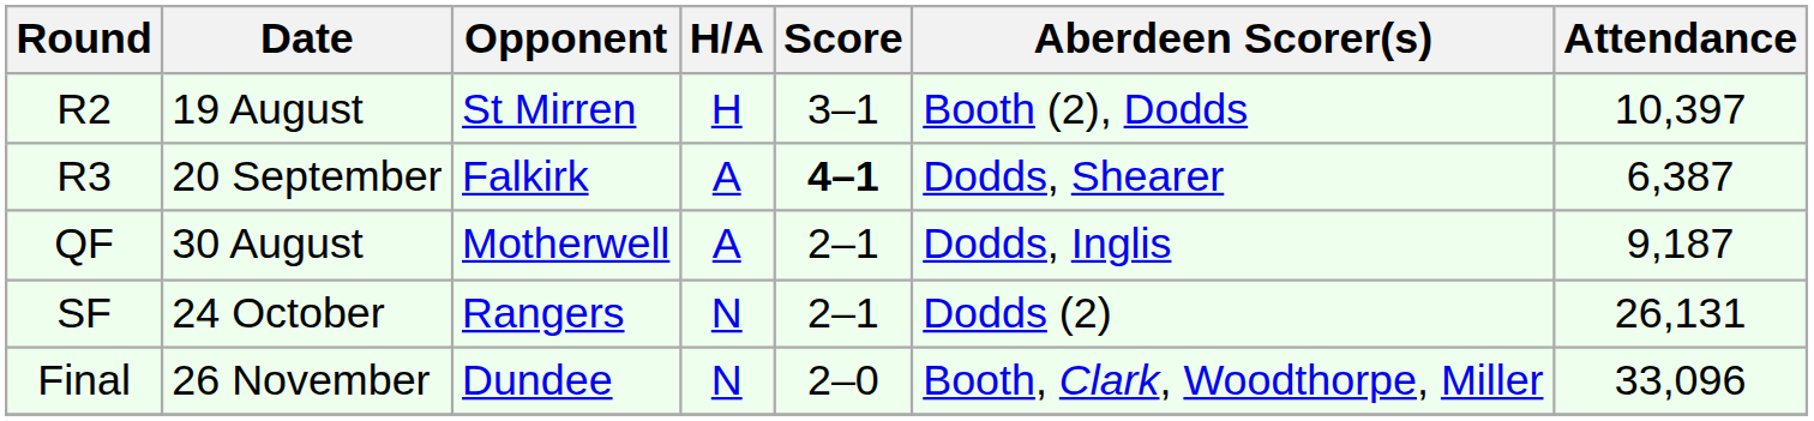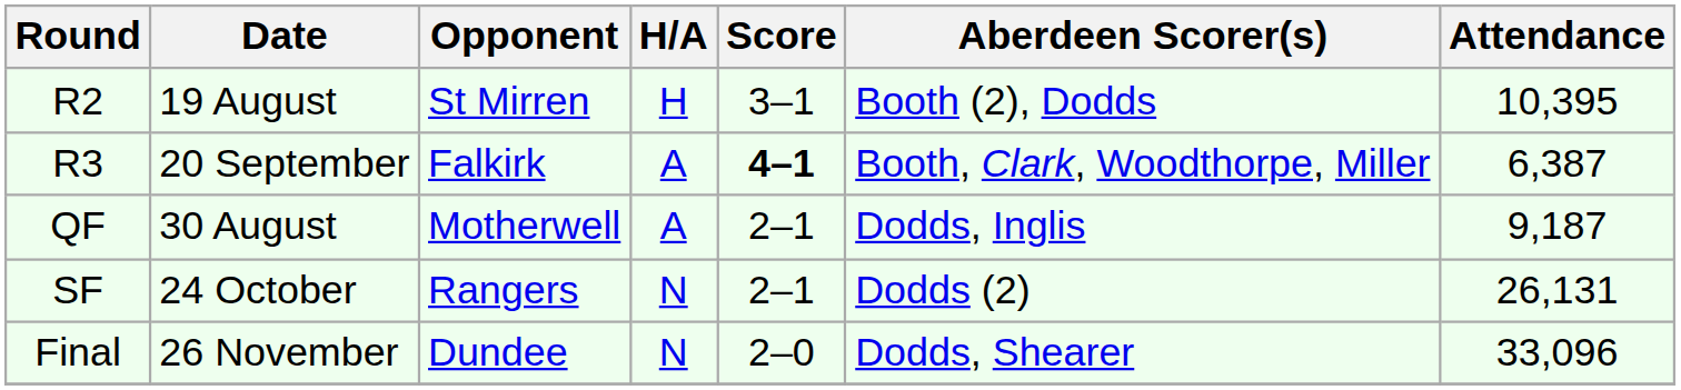 <table class="wikitable" style="text-align:center">
 <tr>
 <th>Round</th>
 <th>Date</th>
 <th>Opponent</th>
 <th>H/A</th>
 <th>Score</th>
 <th>Aberdeen Scorer(s)</th>
 <th>Attendance</th>
 </tr>
 <tr bgcolor=#EEFFEE>
 <td>R2</td>
 <td align=left>19 August</td>
 <td align=left><a href='#'>St Mirren</a></td>
 <td><a href='#'>H</a></td>
 <td>3–1</td>
 <td align=left><a href='#'>Booth</a> (2), <a href='#'>Dodds</a></td>
-<td>10,397</td>
+<td>10,395</td>
 </tr>
 <tr bgcolor=#EEFFEE>
 <td>R3</td>
 <td align=left>20 September</td>
 <td align=left><a href='#'>Falkirk</a></td>
 <td><a href='#'>A</a></td>
 <td><strong>4–1</strong></td>
-<td align=left><a href='#'>Dodds</a>, <a href='#'>Shearer</a></td>
+<td align=left><a href='#'>Booth</a>, <em><a href='#'>Clark</a></em>, <a href='#'>Woodthorpe</a>, <a href='#'>Miller</a></td>
 <td>6,387</td>
 </tr>
 <tr bgcolor=#EEFFEE>
 <td>QF</td>
 <td align=left>30 August</td>
 <td align=left><a href='#'>Motherwell</a></td>
 <td><a href='#'>A</a></td>
 <td>2–1</td>
 <td align=left><a href='#'>Dodds</a>, <a href='#'>Inglis</a></td>
 <td>9,187</td>
 </tr>
 <tr bgcolor=#EEFFEE>
 <td>SF</td>
 <td align=left>24 October</td>
 <td align=left><a href='#'>Rangers</a></td>
 <td><a href='#'>N</a></td>
 <td>2–1</td>
 <td align=left><a href='#'>Dodds</a> (2)</td>
 <td>26,131</td>
 </tr>
 <tr bgcolor=#EEFFEE>
 <td>Final</td>
 <td align=left>26 November</td>
 <td align=left><a href='#'>Dundee</a></td>
 <td><a href='#'>N</a></td>
 <td>2–0</td>
-<td align=left><a href='#'>Booth</a>, <em><a href='#'>Clark</a></em>, <a href='#'>Woodthorpe</a>, <a href='#'>Miller</a></td>
+<td align=left><a href='#'>Dodds</a>, <a href='#'>Shearer</a></td>
 <td>33,096</td>
 </tr>
 <tr>
 </tr>
 </table>
